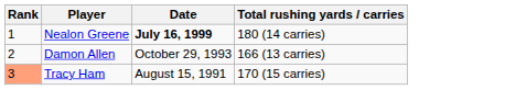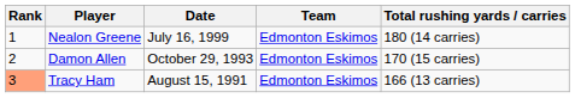 <table class="wikitable sortable">
 <tr style="white-space: nowrap;">
 <th>Rank</th>
 <th>Player</th>
 <th>Date</th>
+<th>Team</th>
 <th>Total rushing yards / carries</th>
 </tr>
 <tr>
 <td>1</td>
 <td><a href='#'>Nealon Greene</a></td>
-<td><strong>July 16, 1999</strong></td>
+<td>July 16, 1999</td>
+<td><a href='#'>Edmonton Eskimos</a></td>
 <td>180 (14 carries)</td>
 </tr>
 <tr>
 <td>2</td>
 <td><a href='#'>Damon Allen</a></td>
 <td>October 29, 1993</td>
-<td>166 (13 carries)</td>
+<td><a href='#'>Edmonton Eskimos</a></td>
+<td>170 (15 carries)</td>
 </tr>
 <tr>
 <td style="background: lightsalmon;">3</td>
 <td><a href='#'>Tracy Ham</a></td>
 <td>August 15, 1991</td>
-<td>170 (15 carries)</td>
+<td><a href='#'>Edmonton Eskimos</a></td>
+<td>166 (13 carries)</td>
 </tr>
 </table>
